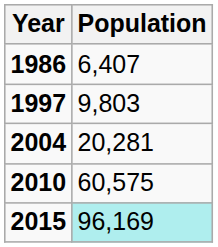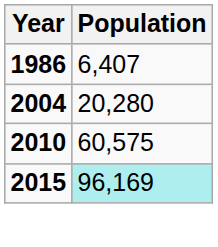 <table class="wikitable">
 <tr>
 <th>Year</th>
 <th>Population</th>
 </tr>
 <tr>
 <td><strong>1986</strong></td>
 <td>6,407</td>
 </tr>
 <tr>
-<td><strong>1997</strong></td>
-<td>9,803</td>
-</tr>
-<tr>
 <td><strong>2004</strong></td>
-<td>20,281</td>
+<td>20,280</td>
 </tr>
 <tr>
 <td><strong>2010</strong></td>
 <td>60,575</td>
 </tr>
 <tr>
 <td><strong>2015</strong></td>
 <td style="background: paleturquoise;">96,169</td>
 </tr>
 </table>
